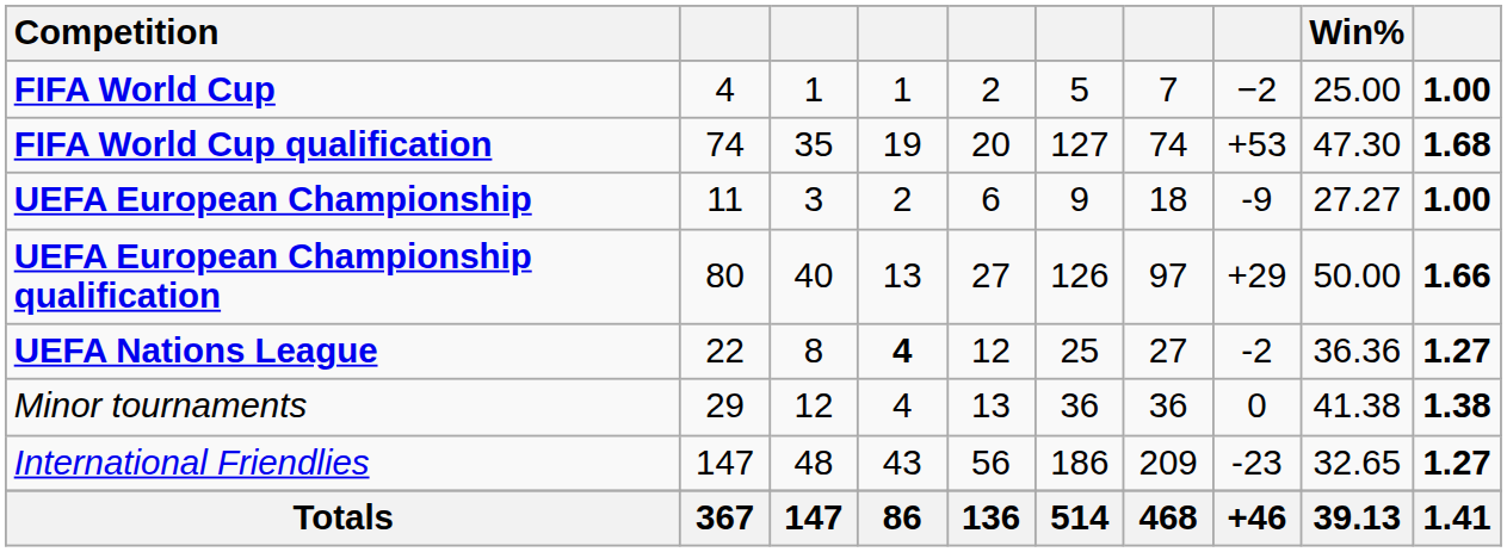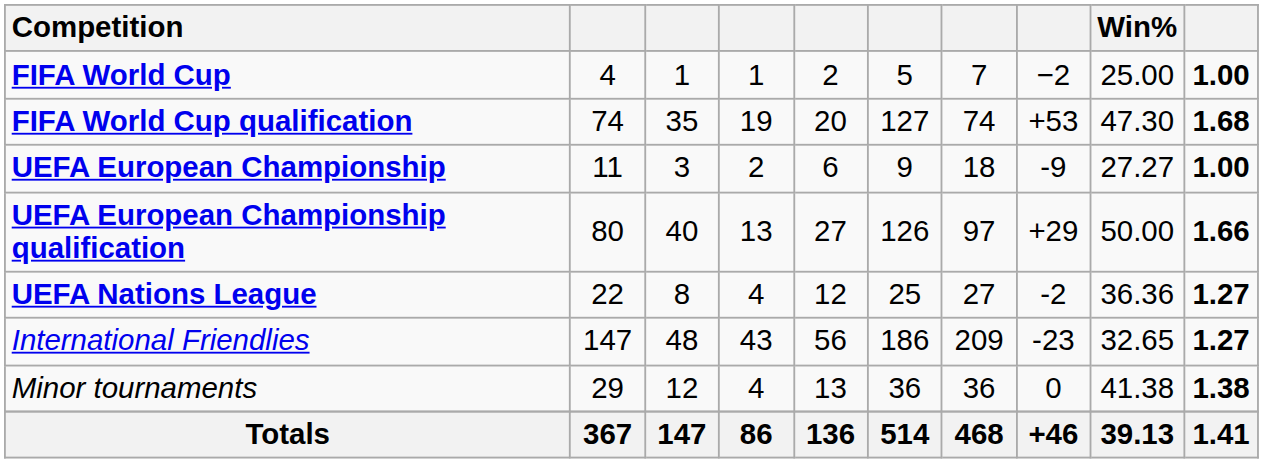 <table class="wikitable" style="text-align:center;">
 <tr>
 <th style="width:300px; text-align:left;">Competition</th>
 <th style="width:33px;"></th>
 <th style="width:33px;"></th>
 <th style="width:33px;"></th>
 <th style="width:33px;"></th>
 <th style="width:33px;"></th>
 <th style="width:33px;"></th>
 <th style="width:33px;"></th>
 <th style="width:33px;">Win%</th>
 <th style="width:33px;"></th>
 </tr>
 <tr>
 <td style="text-align:left;"><strong><a href='#'>FIFA World Cup</a></strong></td>
 <td>4</td>
 <td>1</td>
 <td>1</td>
 <td>2</td>
 <td>5</td>
 <td>7</td>
 <td>−2</td>
 <td>25.00</td>
 <td><strong>1.00</strong></td>
 </tr>
 <tr>
 <td style="text-align:left;"><strong><a href='#'>FIFA World Cup qualification</a></strong></td>
 <td>74</td>
 <td>35</td>
 <td>19</td>
 <td>20</td>
 <td>127</td>
 <td>74</td>
 <td>+53</td>
 <td>47.30</td>
 <td><strong>1.68</strong></td>
 </tr>
 <tr>
 <td style="text-align:left;"><strong><a href='#'>UEFA European Championship</a></strong></td>
 <td>11</td>
 <td>3</td>
 <td>2</td>
 <td>6</td>
 <td>9</td>
 <td>18</td>
 <td>-9</td>
 <td>27.27</td>
 <td><strong>1.00</strong></td>
 </tr>
 <tr>
 <td style="text-align:left;"><strong><a href='#'>UEFA European Championship qualification</a></strong></td>
 <td>80</td>
 <td>40</td>
 <td>13</td>
 <td>27</td>
 <td>126</td>
 <td>97</td>
 <td>+29</td>
 <td>50.00</td>
 <td><strong>1.66</strong></td>
 </tr>
 <tr>
 <td style="text-align:left;"><strong><a href='#'>UEFA Nations League</a></strong></td>
 <td>22</td>
 <td>8</td>
-<td><strong>4</strong></td>
+<td>4</td>
 <td>12</td>
 <td>25</td>
 <td>27</td>
 <td>-2</td>
 <td>36.36</td>
+<td><strong>1.27</strong></td>
+</tr>
+<tr>
+<td style="text-align:left;"><em><a href='#'>International Friendlies</a></em></td>
+<td>147</td>
+<td>48</td>
+<td>43</td>
+<td>56</td>
+<td>186</td>
+<td>209</td>
+<td>-23</td>
+<td>32.65</td>
 <td><strong>1.27</strong></td>
 </tr>
 <tr>
 <td style="text-align:left;"><em>Minor tournaments</em></td>
 <td>29</td>
 <td>12</td>
 <td>4</td>
 <td>13</td>
 <td>36</td>
 <td>36</td>
 <td>0</td>
 <td>41.38</td>
 <td><strong>1.38</strong></td>
-</tr>
-<tr>
-<td style="text-align:left;"><em><a href='#'>International Friendlies</a></em></td>
-<td>147</td>
-<td>48</td>
-<td>43</td>
-<td>56</td>
-<td>186</td>
-<td>209</td>
-<td>-23</td>
-<td>32.65</td>
-<td><strong>1.27</strong></td>
 </tr>
 <tr>
 </tr>
 <tr class="sortbottom">
 <th colspan="1">Totals</th>
 <th>367</th>
 <th>147</th>
 <th>86</th>
 <th>136</th>
 <th>514</th>
 <th>468</th>
 <th>+46</th>
 <th>39.13</th>
 <th><strong>1.41</strong></th>
 </tr>
 </table>
